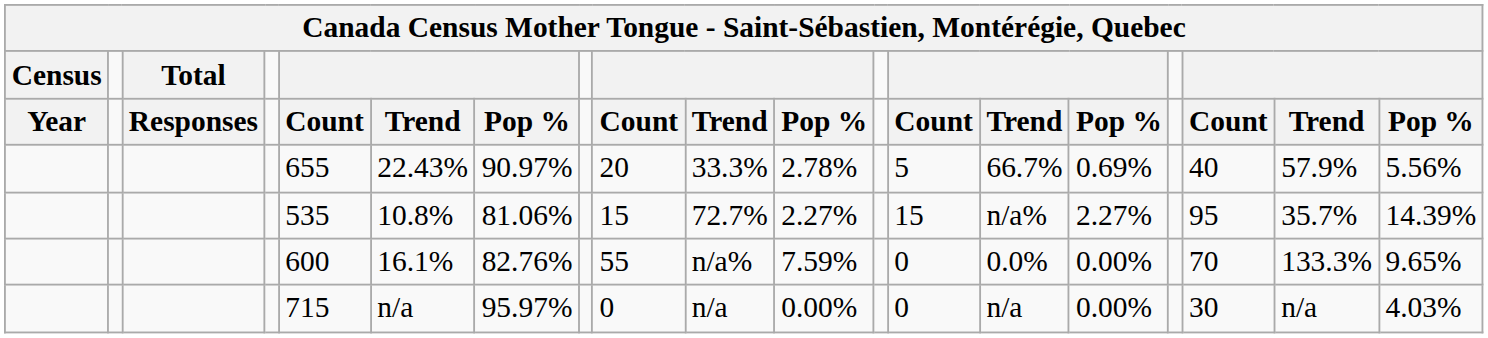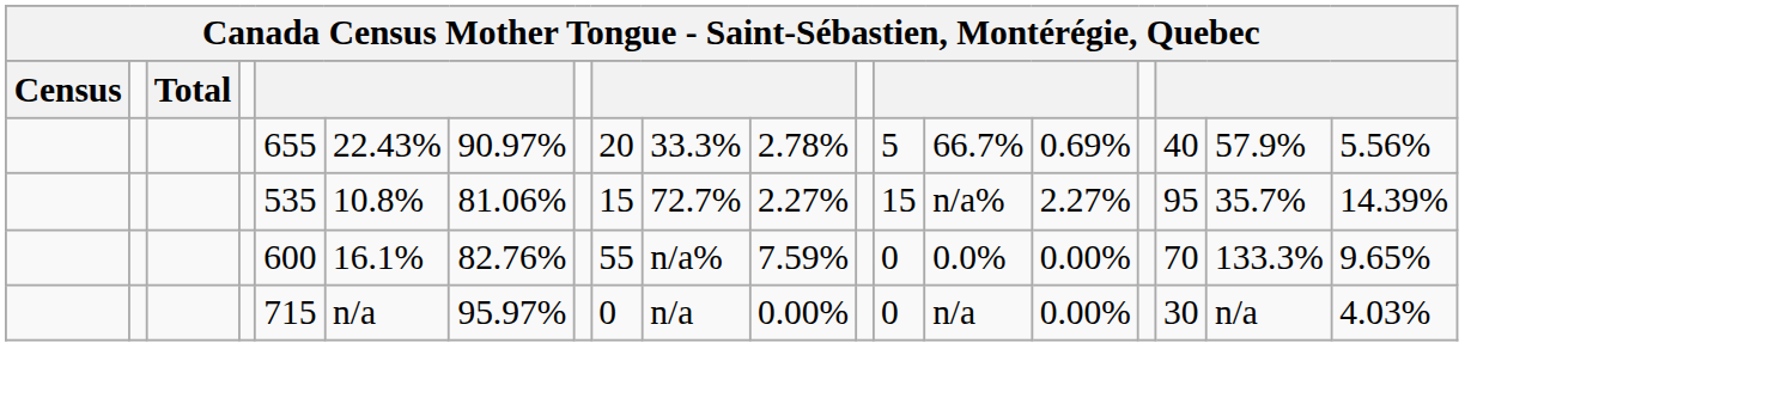 <table class="wikitable">
 <tr>
 <th colspan="19">Canada Census Mother Tongue - Saint-Sébastien, Montérégie, Quebec</th>
 </tr>
 <tr>
 <th>Census</th>
 <td></td>
 <th>Total</th>
 <td colspan="1"></td>
 <th colspan="3"></th>
 <td colspan="1"></td>
 <th colspan="3"></th>
 <td colspan="1"></td>
 <th colspan="3"></th>
 <td colspan="1"></td>
 <th colspan="3"></th>
-</tr>
-<tr>
-<th>Year</th>
-<td></td>
-<th>Responses</th>
-<td></td>
-<th>Count</th>
-<th>Trend</th>
-<th>Pop %</th>
-<td></td>
-<th>Count</th>
-<th>Trend</th>
-<th>Pop %</th>
-<td></td>
-<th>Count</th>
-<th>Trend</th>
-<th>Pop %</th>
-<td></td>
-<th>Count</th>
-<th>Trend</th>
-<th>Pop %</th>
 </tr>
 <tr>
 <td></td>
 <td></td>
 <td></td>
 <td></td>
 <td>655</td>
 <td> 22.43%</td>
 <td>90.97%</td>
 <td></td>
 <td>20</td>
 <td> 33.3%</td>
 <td>2.78%</td>
 <td></td>
 <td>5</td>
 <td> 66.7%</td>
 <td>0.69%</td>
 <td></td>
 <td>40</td>
 <td> 57.9%</td>
 <td>5.56%</td>
 </tr>
 <tr>
 <td></td>
 <td></td>
 <td></td>
 <td></td>
 <td>535</td>
 <td> 10.8%</td>
 <td>81.06%</td>
 <td></td>
 <td>15</td>
 <td> 72.7%</td>
 <td>2.27%</td>
 <td></td>
 <td>15</td>
 <td> n/a%</td>
 <td>2.27%</td>
 <td></td>
 <td>95</td>
 <td> 35.7%</td>
 <td>14.39%</td>
 </tr>
 <tr>
 <td></td>
 <td></td>
 <td></td>
 <td></td>
 <td>600</td>
 <td> 16.1%</td>
 <td>82.76%</td>
 <td></td>
 <td>55</td>
 <td> n/a%</td>
 <td>7.59%</td>
 <td></td>
 <td>0</td>
 <td> 0.0%</td>
 <td>0.00%</td>
 <td></td>
 <td>70</td>
 <td> 133.3%</td>
 <td>9.65%</td>
 </tr>
 <tr>
 <td></td>
 <td></td>
 <td></td>
 <td></td>
 <td>715</td>
 <td>n/a</td>
 <td>95.97%</td>
 <td></td>
 <td>0</td>
 <td>n/a</td>
 <td>0.00%</td>
 <td></td>
 <td>0</td>
 <td>n/a</td>
 <td>0.00%</td>
 <td></td>
 <td>30</td>
 <td>n/a</td>
 <td>4.03%</td>
 </tr>
 </table>
